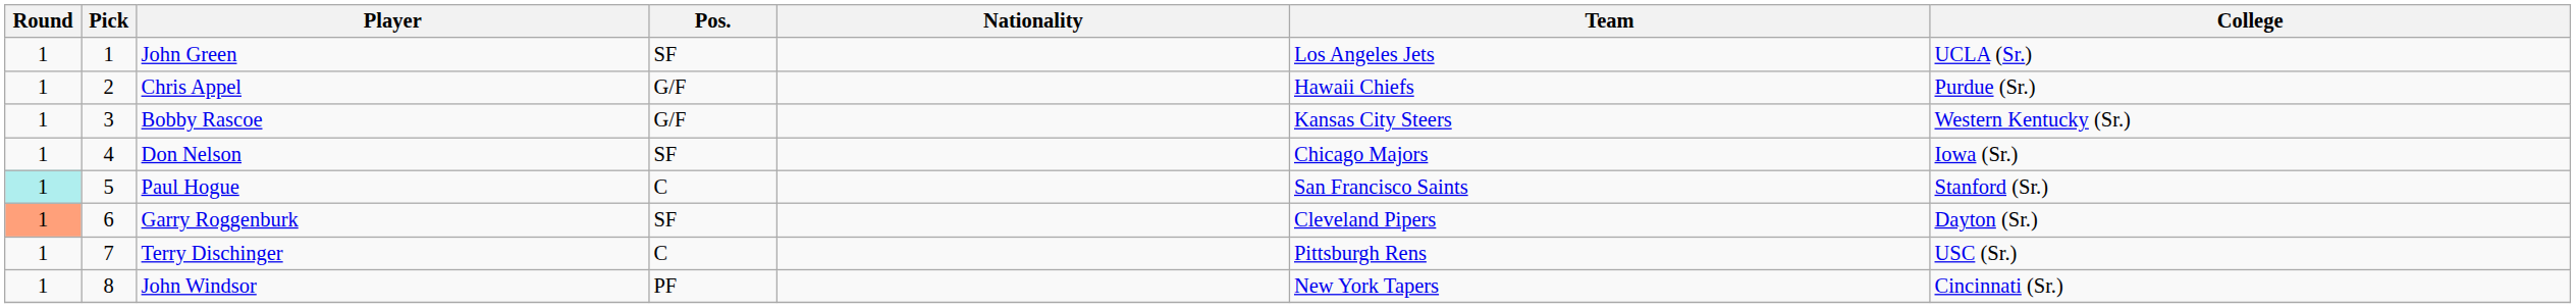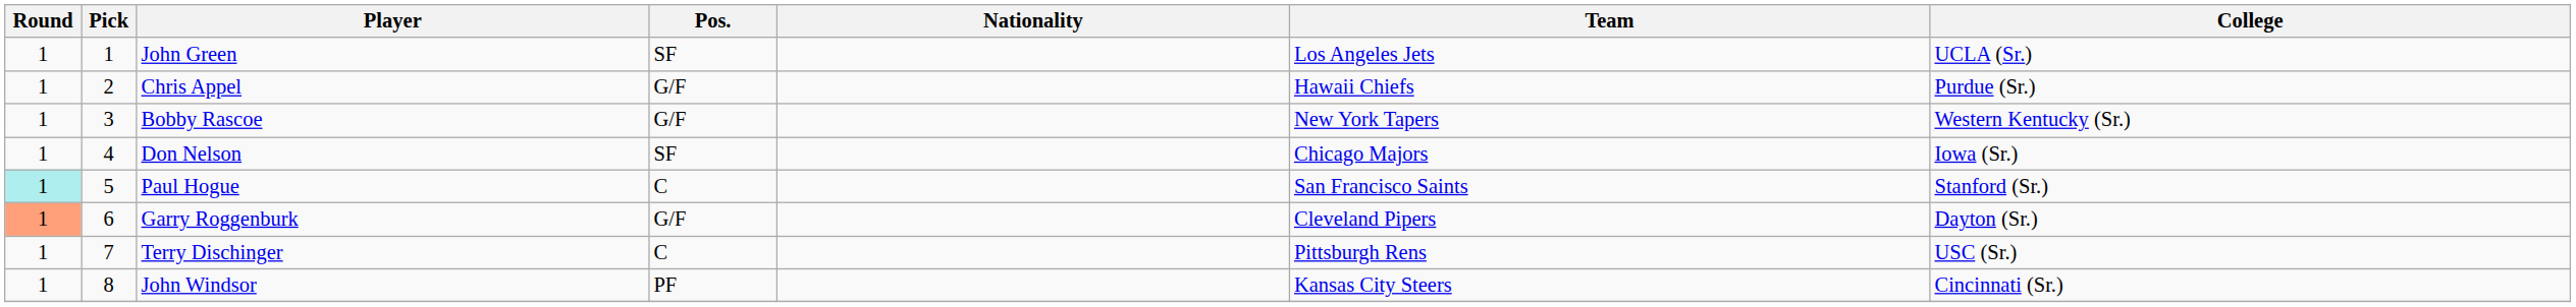 <table class="wikitable sortable">
 <tr>
 <th width="1%">Round</th>
 <th width="1%">Pick</th>
 <th width="16%">Player</th>
 <th width="4%">Pos.</th>
 <th width="16%">Nationality</th>
 <th width="20%" class="unsortable">Team</th>
 <th width="20%">College</th>
 </tr>
 <tr>
 <td align=center>1</td>
 <td align=center>1</td>
 <td><a href='#'>John Green</a></td>
 <td>SF</td>
 <td></td>
 <td><a href='#'>Los Angeles Jets</a></td>
 <td><a href='#'>UCLA</a> (<a href='#'>Sr.</a>)</td>
 </tr>
 <tr>
 <td align=center>1</td>
 <td align=center>2</td>
 <td><a href='#'>Chris Appel</a></td>
 <td>G/F</td>
 <td></td>
 <td><a href='#'>Hawaii Chiefs</a></td>
 <td><a href='#'>Purdue</a> (Sr.)</td>
 </tr>
 <tr>
 <td align=center>1</td>
 <td align=center>3</td>
 <td><a href='#'>Bobby Rascoe</a></td>
 <td>G/F</td>
 <td></td>
-<td><a href='#'>Kansas City Steers</a></td>
+<td><a href='#'>New York Tapers</a></td>
 <td><a href='#'>Western Kentucky</a> (Sr.)</td>
 </tr>
 <tr>
 <td align=center>1</td>
 <td align=center>4</td>
 <td><a href='#'>Don Nelson</a></td>
 <td>SF</td>
 <td></td>
 <td><a href='#'>Chicago Majors</a></td>
 <td><a href='#'>Iowa</a> (Sr.)</td>
 </tr>
 <tr>
 <td align=center style="background: paleturquoise;">1</td>
 <td align=center>5</td>
 <td><a href='#'>Paul Hogue</a></td>
 <td>C</td>
 <td></td>
 <td><a href='#'>San Francisco Saints</a></td>
 <td><a href='#'>Stanford</a> (Sr.)</td>
 </tr>
 <tr>
 <td align=center style="background: lightsalmon;">1</td>
 <td align=center>6</td>
 <td><a href='#'>Garry Roggenburk</a></td>
-<td>SF</td>
+<td>G/F</td>
 <td></td>
 <td><a href='#'>Cleveland Pipers</a></td>
 <td><a href='#'>Dayton</a> (Sr.)</td>
 </tr>
 <tr>
 <td align=center>1</td>
 <td align=center>7</td>
 <td><a href='#'>Terry Dischinger</a></td>
 <td>C</td>
 <td></td>
 <td><a href='#'>Pittsburgh Rens</a></td>
 <td><a href='#'>USC</a> (Sr.)</td>
 </tr>
 <tr>
 <td align=center>1</td>
 <td align=center>8</td>
 <td><a href='#'>John Windsor</a></td>
 <td>PF</td>
 <td></td>
-<td><a href='#'>New York Tapers</a></td>
+<td><a href='#'>Kansas City Steers</a></td>
 <td><a href='#'>Cincinnati</a> (Sr.)</td>
 </tr>
 <tr>
 </tr>
 </table>
